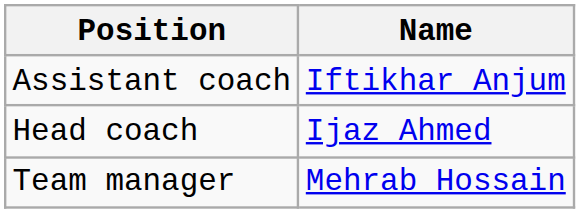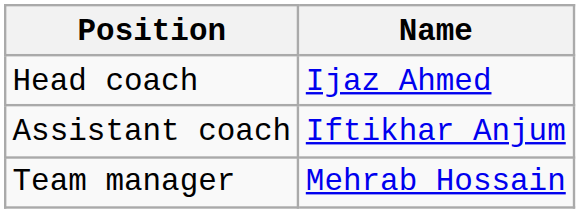 <table class="wikitable">
 <tr>
 <th>Position</th>
 <th>Name</th>
 </tr>
 <tr>
+<td>Head coach</td>
+<td><a href='#'>Ijaz Ahmed</a></td>
+</tr>
+<tr>
 <td>Assistant coach</td>
 <td><a href='#'>Iftikhar Anjum</a></td>
-</tr>
-<tr>
-<td>Head coach</td>
-<td><a href='#'>Ijaz Ahmed</a></td>
 </tr>
 <tr>
 <td>Team manager</td>
 <td><a href='#'>Mehrab Hossain</a></td>
 </tr>
 </table>
